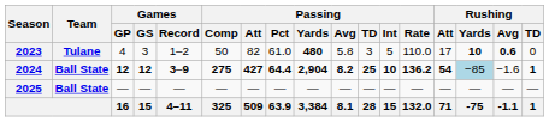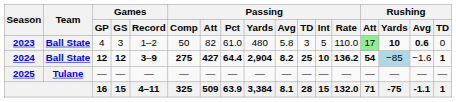 <table class="wikitable" style="text-align:center;">
 <tr>
 <th rowspan="2">Season</th>
 <th rowspan="2">Team</th>
 <th colspan="3">Games</th>
 <th colspan="8">Passing</th>
 <th colspan="4">Rushing</th>
 </tr>
 <tr>
 <th>GP</th>
 <th>GS</th>
 <th>Record</th>
 <th>Comp</th>
 <th>Att</th>
 <th>Pct</th>
 <th>Yards</th>
 <th>Avg</th>
 <th>TD</th>
 <th>Int</th>
 <th>Rate</th>
 <th>Att</th>
 <th>Yards</th>
 <th>Avg</th>
 <th>TD</th>
 </tr>
 <tr>
 <th><a href='#'>2023</a></th>
-<th><a href='#'>Tulane</a></th>
+<th><a href='#'>Ball State</a></th>
 <td>4</td>
 <td>3</td>
 <td>1–2</td>
 <td>50</td>
 <td>82</td>
 <td>61.0</td>
-<td><strong>480</strong></td>
+<td>480</td>
 <td>5.8</td>
 <td>3</td>
 <td>5</td>
 <td>110.0</td>
-<td>17</td>
+<td style="background: lightgreen;">17</td>
 <td><strong>10</strong></td>
 <td><strong>0.6</strong></td>
 <td>0</td>
 </tr>
 <tr>
 <th><a href='#'>2024</a></th>
 <th><a href='#'>Ball State</a></th>
 <td><strong>12</strong></td>
 <td><strong>12</strong></td>
 <td><strong>3</strong>–<strong>9</strong></td>
 <td><strong>275</strong></td>
 <td><strong>427</strong></td>
 <td><strong>64.4</strong></td>
 <td><strong>2,904</strong></td>
 <td><strong>8.2</strong></td>
 <td><strong>25</strong></td>
 <td><strong>10</strong></td>
 <td><strong>136.2</strong></td>
 <td><strong>54</strong></td>
 <td style="background: lightblue;">−85</td>
 <td>−1.6</td>
 <td><strong>1</strong></td>
 </tr>
 <tr>
 <th><a href='#'>2025</a></th>
-<th><a href='#'>Ball State</a></th>
+<th><a href='#'>Tulane</a></th>
 <td>—</td>
 <td>—</td>
 <td>—</td>
 <td>—</td>
 <td>—</td>
 <td>—</td>
 <td>—</td>
 <td>—</td>
 <td>—</td>
 <td>—</td>
 <td>—</td>
 <td>—</td>
 <td>—</td>
 <td>—</td>
 <td>—</td>
 </tr>
 <tr>
 <th colspan="2"></th>
 <th>16</th>
 <th>15</th>
 <th>4–11</th>
 <th>325</th>
 <th>509</th>
 <th>63.9</th>
 <th>3,384</th>
 <th>8.1</th>
 <th>28</th>
 <th>15</th>
 <th>132.0</th>
 <th>71</th>
 <th>-75</th>
 <th>-1.1</th>
 <th>1</th>
 </tr>
 </table>
